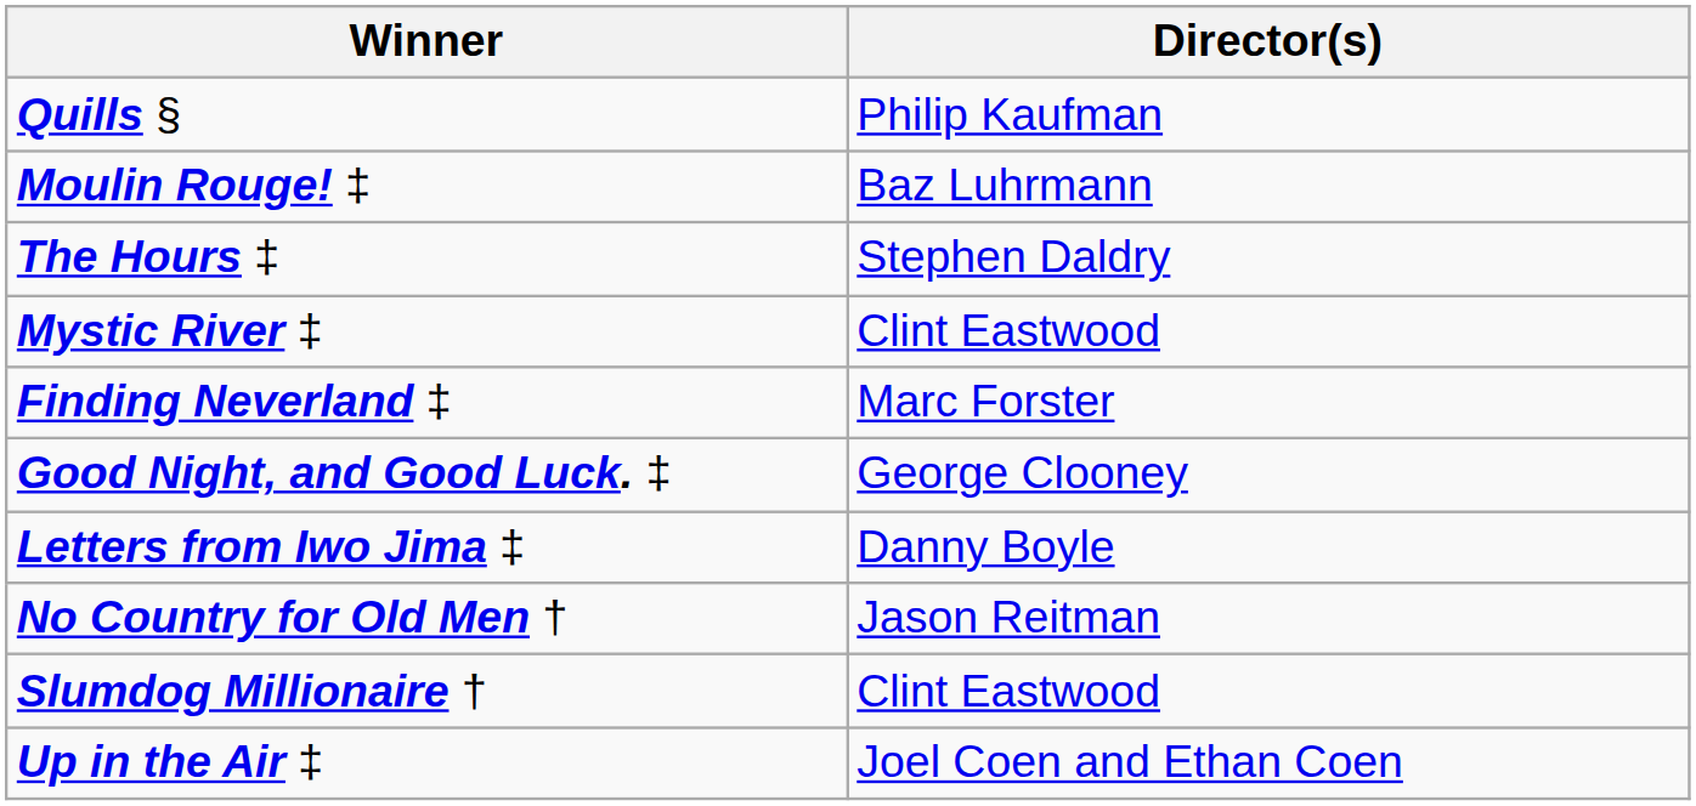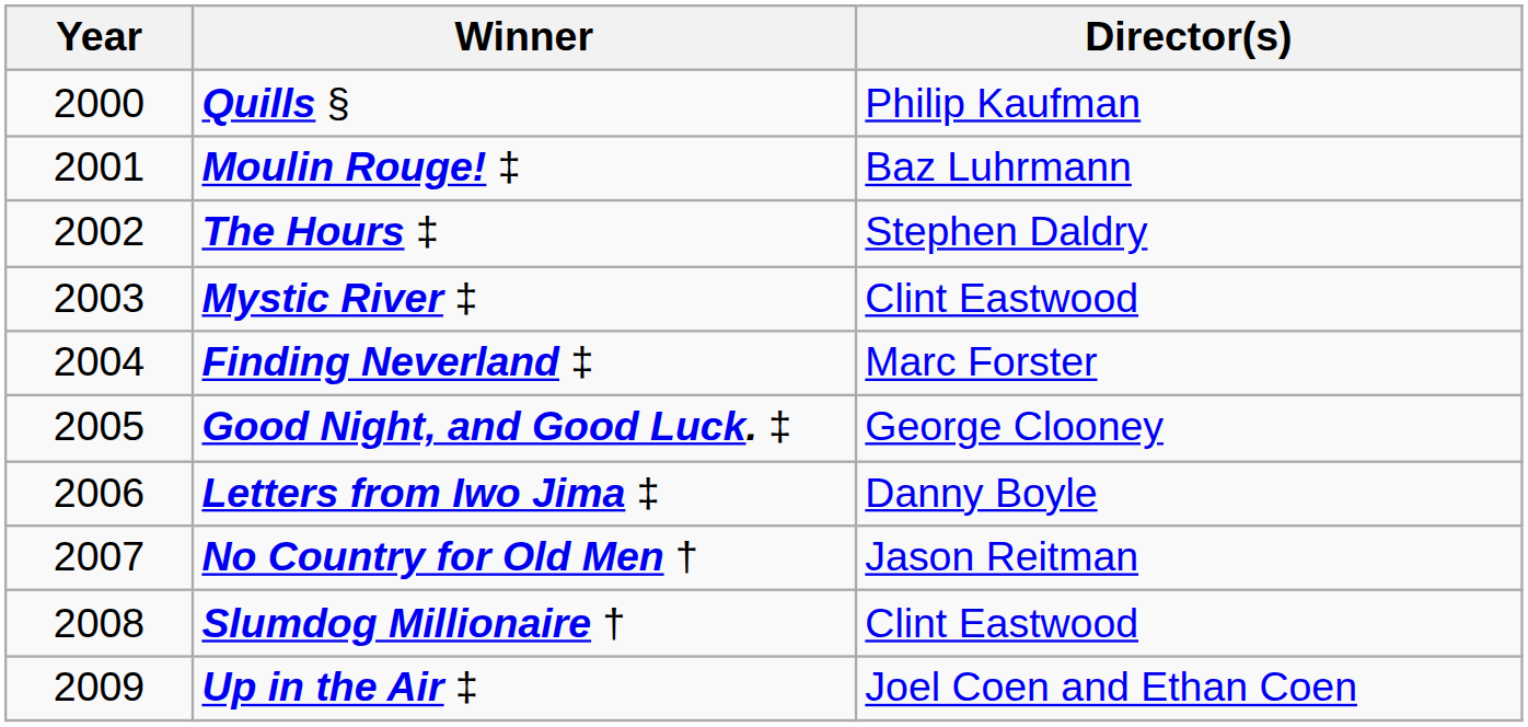 <table class="wikitable" width="95%" cellpadding="5">
 <tr>
+<th width="100"><strong>Year</strong></th>
 <th width="450"><strong>Winner</strong></th>
 <th width="450"><strong>Director(s)</strong></th>
 </tr>
 <tr>
+<td style="text-align:center;">2000</td>
 <td><strong><em><a href='#'>Quills</a></em></strong> §</td>
 <td><a href='#'>Philip Kaufman</a></td>
 </tr>
 <tr>
+<td style="text-align:center;">2001</td>
 <td><strong><em><a href='#'>Moulin Rouge!</a></em></strong> ‡</td>
 <td><a href='#'>Baz Luhrmann</a></td>
 </tr>
 <tr>
+<td style="text-align:center;">2002</td>
 <td><strong><em><a href='#'>The Hours</a></em></strong> ‡</td>
 <td><a href='#'>Stephen Daldry</a></td>
 </tr>
 <tr>
+<td style="text-align:center;">2003</td>
 <td><strong><em><a href='#'>Mystic River</a></em></strong> ‡</td>
 <td><a href='#'>Clint Eastwood</a></td>
 </tr>
 <tr>
+<td style="text-align:center;">2004</td>
 <td><strong><em><a href='#'>Finding Neverland</a></em></strong> ‡</td>
 <td><a href='#'>Marc Forster</a></td>
 </tr>
 <tr>
+<td style="text-align:center;">2005</td>
 <td><strong><em><a href='#'>Good Night, and Good Luck</a>.</em></strong> ‡</td>
 <td><a href='#'>George Clooney</a></td>
 </tr>
 <tr>
+<td style="text-align:center;">2006</td>
 <td><strong><em><a href='#'>Letters from Iwo Jima</a></em></strong> ‡</td>
 <td><a href='#'>Danny Boyle</a></td>
 </tr>
 <tr>
+<td style="text-align:center;">2007</td>
 <td><strong><em><a href='#'>No Country for Old Men</a></em></strong> †</td>
 <td><a href='#'>Jason Reitman</a></td>
 </tr>
 <tr>
+<td style="text-align:center;">2008</td>
 <td><strong><em><a href='#'>Slumdog Millionaire</a></em></strong> †</td>
 <td><a href='#'>Clint Eastwood</a></td>
 </tr>
 <tr>
+<td style="text-align:center;">2009</td>
 <td><strong><em><a href='#'>Up in the Air</a></em></strong> ‡</td>
 <td><a href='#'>Joel Coen and Ethan Coen</a></td>
 </tr>
 </table>
